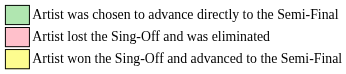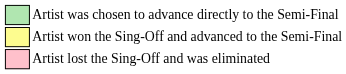 <table class="toccolours" style="font-size: 90%; white-space: nowrap;">
 <tr>
 <td style="background:#b0e6b0; border:1px solid black;">      </td>
 <td>Artist was chosen to advance directly to the Semi-Final</td>
 </tr>
 <tr>
+<td style="background:#fdfc8f; border:1px solid black;">      </td>
+<td>Artist won the Sing-Off and advanced to the Semi-Final</td>
+</tr>
+<tr>
 <td style="background:pink; border:1px solid black;">      </td>
 <td>Artist lost the Sing-Off and was eliminated</td>
 </tr>
 <tr>
-<td style="background:#fdfc8f; border:1px solid black;">      </td>
-<td>Artist won the Sing-Off and advanced to the Semi-Final</td>
-</tr>
-<tr>
 </tr>
 </table>
